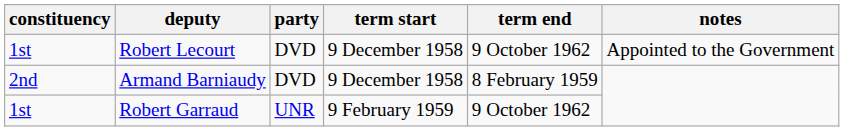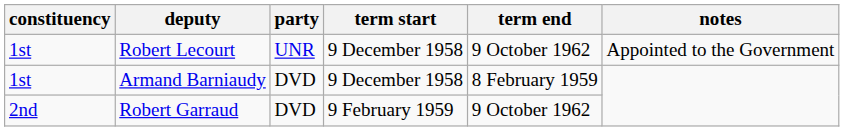 <table class="wikitable">
 <tr>
 <th>constituency</th>
 <th>deputy</th>
 <th>party</th>
 <th>term start</th>
 <th>term end</th>
 <th>notes</th>
 </tr>
 <tr>
 <td><a href='#'>1st</a></td>
 <td><a href='#'>Robert Lecourt</a></td>
-<td>DVD</td>
+<td><a href='#'>UNR</a></td>
 <td>9 December 1958</td>
 <td>9 October 1962</td>
 <td>Appointed to the Government</td>
 </tr>
 <tr>
-<td><a href='#'>2nd</a></td>
+<td><a href='#'>1st</a></td>
 <td><a href='#'>Armand Barniaudy</a></td>
 <td>DVD</td>
 <td>9 December 1958</td>
 <td>8 February 1959</td>
 </tr>
 <tr>
-<td><a href='#'>1st</a></td>
+<td><a href='#'>2nd</a></td>
 <td><a href='#'>Robert Garraud</a></td>
-<td><a href='#'>UNR</a></td>
+<td>DVD</td>
 <td>9 February 1959</td>
 <td>9 October 1962</td>
 </tr>
 </table>
